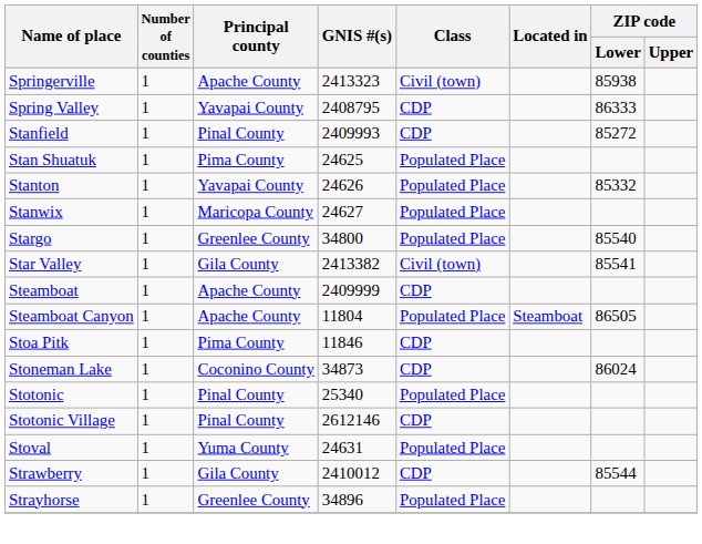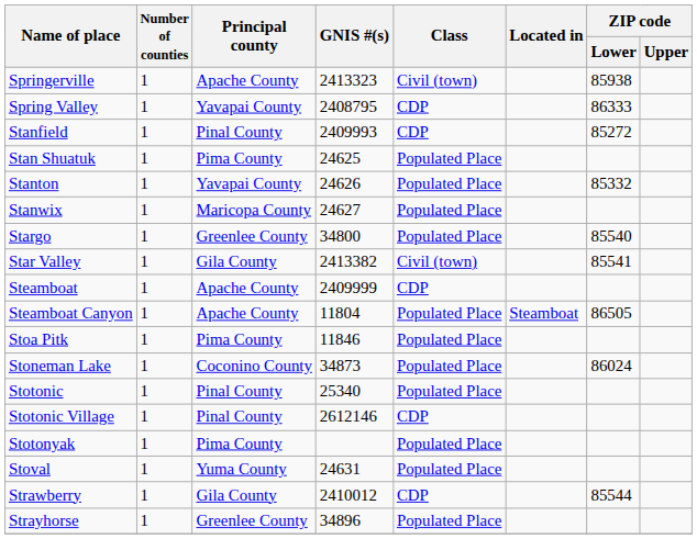 <table class="wikitable sortable">
 <tr>
 <th rowspan=2>Name of place</th>
 <th rowspan=2><small>Number <br>of<br>counties</small></th>
 <th rowspan=2>Principal <br> county</th>
 <th rowspan=2>GNIS #(s)</th>
 <th rowspan=2>Class</th>
 <th rowspan=2>Located in</th>
 <th colspan=2>ZIP code</th>
 </tr>
 <tr>
 <th>Lower</th>
 <th>Upper</th>
 </tr>
 <tr>
 <td><a href='#'>Springerville</a></td>
 <td>1</td>
 <td><a href='#'>Apache County</a></td>
 <td>2413323</td>
 <td><a href='#'>Civil (town)</a></td>
 <td></td>
 <td>85938</td>
 <td></td>
 </tr>
 <tr>
 <td><a href='#'>Spring Valley</a></td>
 <td>1</td>
 <td><a href='#'>Yavapai County</a></td>
 <td>2408795</td>
 <td><a href='#'>CDP</a></td>
 <td></td>
 <td>86333</td>
 <td></td>
 </tr>
 <tr>
 <td><a href='#'>Stanfield</a></td>
 <td>1</td>
 <td><a href='#'>Pinal County</a></td>
 <td>2409993</td>
 <td><a href='#'>CDP</a></td>
 <td></td>
 <td>85272</td>
 <td></td>
 </tr>
 <tr>
 <td><a href='#'>Stan Shuatuk</a></td>
 <td>1</td>
 <td><a href='#'>Pima County</a></td>
 <td>24625</td>
 <td><a href='#'>Populated Place</a></td>
 <td></td>
 <td></td>
 <td></td>
 </tr>
 <tr>
 <td><a href='#'>Stanton</a></td>
 <td>1</td>
 <td><a href='#'>Yavapai County</a></td>
 <td>24626</td>
 <td><a href='#'>Populated Place</a></td>
 <td></td>
 <td>85332</td>
 <td></td>
 </tr>
 <tr>
 <td><a href='#'>Stanwix</a></td>
 <td>1</td>
 <td><a href='#'>Maricopa County</a></td>
 <td>24627</td>
 <td><a href='#'>Populated Place</a></td>
 <td></td>
 <td></td>
 <td></td>
 </tr>
 <tr>
 <td><a href='#'>Stargo</a></td>
 <td>1</td>
 <td><a href='#'>Greenlee County</a></td>
 <td>34800</td>
 <td><a href='#'>Populated Place</a></td>
 <td></td>
 <td>85540</td>
 <td></td>
 </tr>
 <tr>
 <td><a href='#'>Star Valley</a></td>
 <td>1</td>
 <td><a href='#'>Gila County</a></td>
 <td>2413382</td>
 <td><a href='#'>Civil (town)</a></td>
 <td></td>
 <td>85541</td>
 <td></td>
 </tr>
 <tr>
 <td><a href='#'>Steamboat</a></td>
 <td>1</td>
 <td><a href='#'>Apache County</a></td>
 <td>2409999</td>
 <td><a href='#'>CDP</a></td>
 <td></td>
 <td></td>
 <td></td>
 </tr>
 <tr>
 <td><a href='#'>Steamboat Canyon</a></td>
 <td>1</td>
 <td><a href='#'>Apache County</a></td>
 <td>11804</td>
 <td><a href='#'>Populated Place</a></td>
 <td><a href='#'>Steamboat</a></td>
 <td>86505</td>
 <td></td>
 </tr>
 <tr>
 <td><a href='#'>Stoa Pitk</a></td>
 <td>1</td>
 <td><a href='#'>Pima County</a></td>
 <td>11846</td>
-<td><a href='#'>CDP</a></td>
+<td><a href='#'>Populated Place</a></td>
 <td></td>
 <td></td>
 <td></td>
 </tr>
 <tr>
 <td><a href='#'>Stoneman Lake</a></td>
 <td>1</td>
 <td><a href='#'>Coconino County</a></td>
 <td>34873</td>
-<td><a href='#'>CDP</a></td>
+<td><a href='#'>Populated Place</a></td>
 <td></td>
 <td>86024</td>
 <td></td>
 </tr>
 <tr>
 <td><a href='#'>Stotonic</a></td>
 <td>1</td>
 <td><a href='#'>Pinal County</a></td>
 <td>25340</td>
 <td><a href='#'>Populated Place</a></td>
 <td></td>
 <td></td>
 <td></td>
 </tr>
 <tr>
 <td><a href='#'>Stotonic Village</a></td>
 <td>1</td>
 <td><a href='#'>Pinal County</a></td>
 <td>2612146</td>
 <td><a href='#'>CDP</a></td>
+<td></td>
+<td></td>
+<td></td>
+</tr>
+<tr>
+<td><a href='#'>Stotonyak</a></td>
+<td>1</td>
+<td><a href='#'>Pima County</a></td>
+<td></td>
+<td><a href='#'>Populated Place</a></td>
 <td></td>
 <td></td>
 <td></td>
 </tr>
 <tr>
 <td><a href='#'>Stoval</a></td>
 <td>1</td>
 <td><a href='#'>Yuma County</a></td>
 <td>24631</td>
 <td><a href='#'>Populated Place</a></td>
 <td></td>
 <td></td>
 <td></td>
 </tr>
 <tr>
 <td><a href='#'>Strawberry</a></td>
 <td>1</td>
 <td><a href='#'>Gila County</a></td>
 <td>2410012</td>
 <td><a href='#'>CDP</a></td>
 <td></td>
 <td>85544</td>
 <td></td>
 </tr>
 <tr>
 <td><a href='#'>Strayhorse</a></td>
 <td>1</td>
 <td><a href='#'>Greenlee County</a></td>
 <td>34896</td>
 <td><a href='#'>Populated Place</a></td>
 <td></td>
 <td></td>
 <td></td>
 </tr>
 <tr>
 </tr>
 </table>
